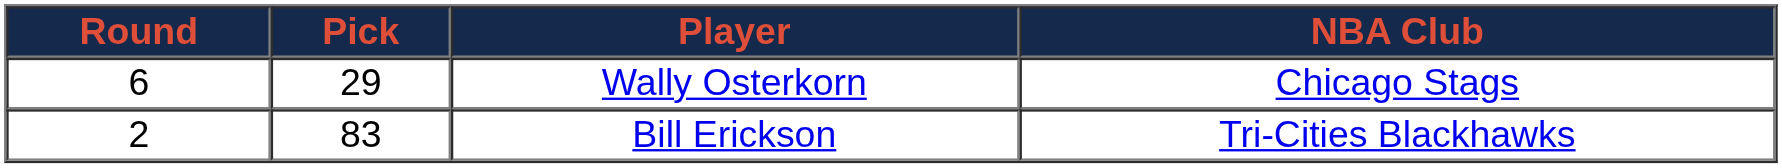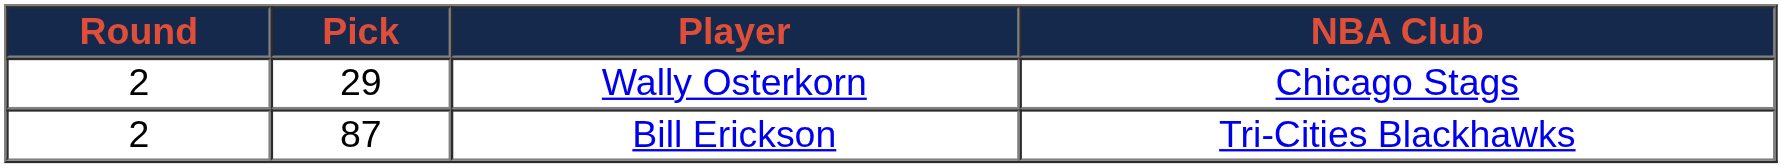 <table cellpadding="1" border="1" cellspacing="0" width="60%" style="text-align:center;">
 <tr style="background:#14294B; color:#DF4E38;">
 <td><strong>Round</strong></td>
 <td><strong>Pick</strong></td>
 <td><strong>Player</strong></td>
 <td><strong>NBA Club</strong></td>
 </tr>
 <tr align="center" bgcolor="">
-<td>6</td>
+<td>2</td>
 <td>29</td>
 <td><a href='#'>Wally Osterkorn</a></td>
 <td><a href='#'>Chicago Stags</a></td>
 </tr>
 <tr align="center" bgcolor="">
 <td>2</td>
-<td>83</td>
+<td>87</td>
 <td><a href='#'>Bill Erickson</a></td>
 <td><a href='#'>Tri-Cities Blackhawks</a></td>
 </tr>
 <tr align="center" bgcolor="">
 </tr>
 </table>
